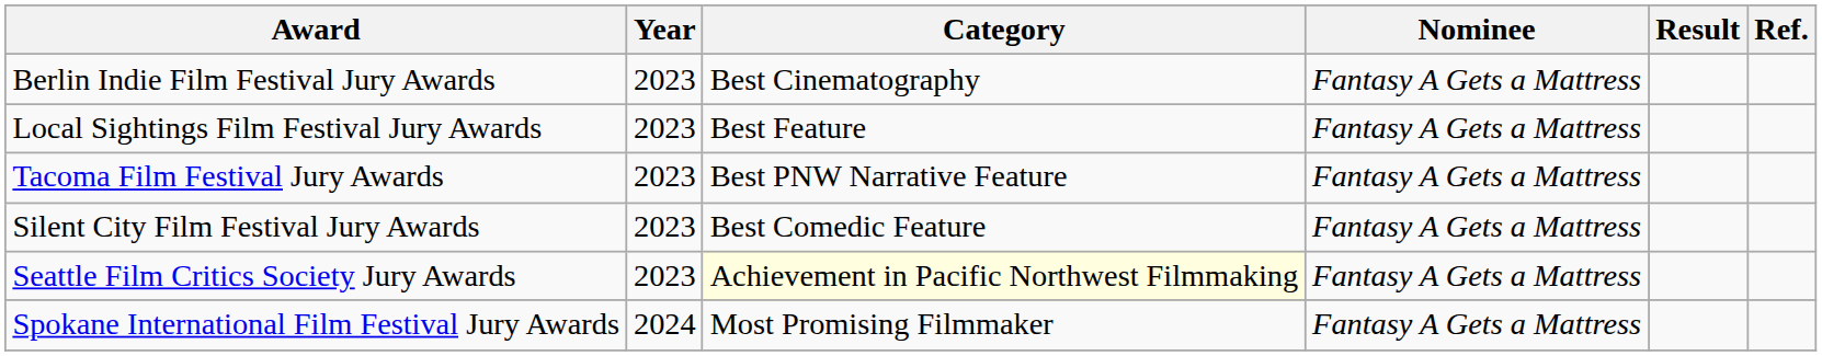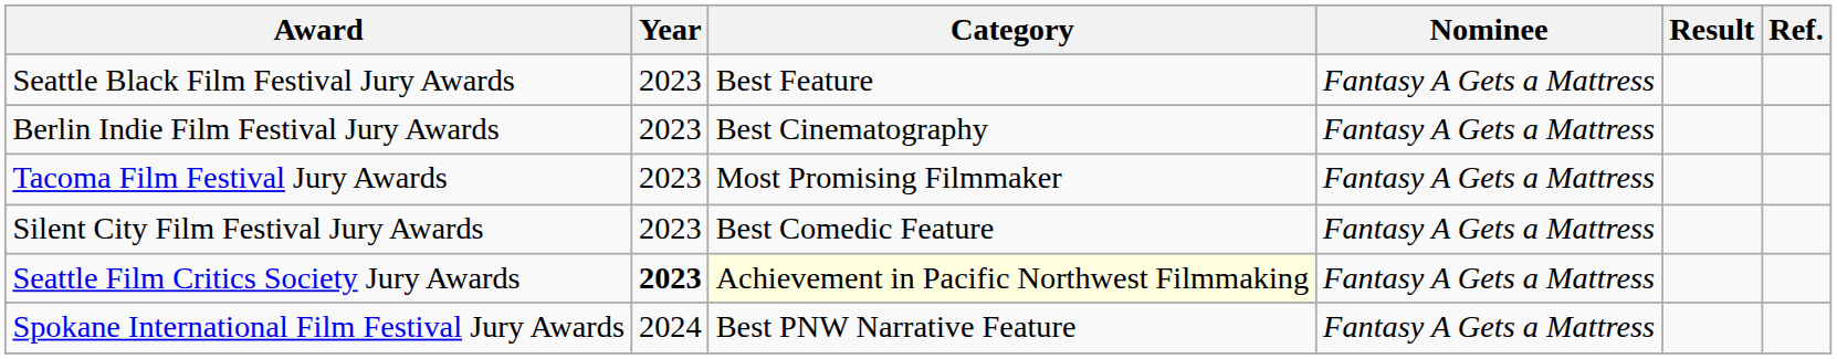 <table class="wikitable sortable">
 <tr>
 <th scope="col">Award</th>
 <th scope="col">Year</th>
 <th scope="col">Category</th>
 <th scope="col">Nominee</th>
 <th scope="col">Result</th>
 <th scope="col" class="unsortable">Ref.</th>
 </tr>
 <tr>
+<td>Seattle Black Film Festival Jury Awards</td>
+<td>2023</td>
+<td>Best Feature</td>
+<td><em>Fantasy A Gets a Mattress</em></td>
+<td></td>
+<td align="center"></td>
+</tr>
+<tr>
 <td>Berlin Indie Film Festival Jury Awards</td>
 <td>2023</td>
 <td>Best Cinematography</td>
 <td><em>Fantasy A Gets a Mattress</em></td>
 <td></td>
 <td align="center"></td>
 </tr>
 <tr>
-<td>Local Sightings Film Festival Jury Awards</td>
-<td>2023</td>
-<td>Best Feature</td>
-<td><em>Fantasy A Gets a Mattress</em></td>
-<td></td>
-<td align="center"></td>
-</tr>
-<tr>
 <td><a href='#'>Tacoma Film Festival</a> Jury Awards</td>
 <td>2023</td>
-<td>Best PNW Narrative Feature</td>
+<td>Most Promising Filmmaker</td>
 <td><em>Fantasy A Gets a Mattress</em></td>
 <td></td>
 <td align="center"></td>
 </tr>
 <tr>
 <td>Silent City Film Festival Jury Awards</td>
 <td>2023</td>
 <td>Best Comedic Feature</td>
 <td><em>Fantasy A Gets a Mattress</em></td>
 <td></td>
 <td align="center"></td>
 </tr>
 <tr>
 <td><a href='#'>Seattle Film Critics Society</a> Jury Awards</td>
-<td>2023</td>
+<td><strong>2023</strong></td>
 <td style="background: lightyellow;">Achievement in Pacific Northwest Filmmaking</td>
 <td><em>Fantasy A Gets a Mattress</em></td>
 <td></td>
 <td align="center"></td>
 </tr>
 <tr>
 <td><a href='#'>Spokane International Film Festival</a> Jury Awards</td>
 <td>2024</td>
-<td>Most Promising Filmmaker</td>
+<td>Best PNW Narrative Feature</td>
 <td><em>Fantasy A Gets a Mattress</em></td>
 <td></td>
 <td align="center"></td>
 </tr>
 </table>
